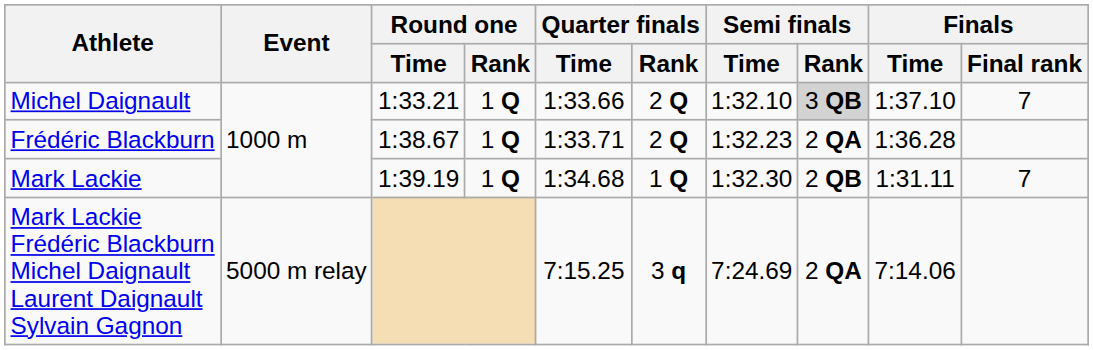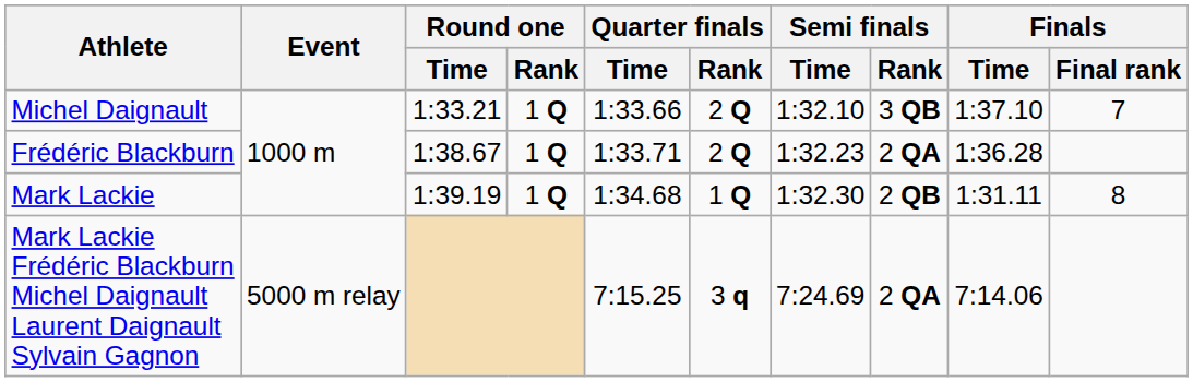 <table class="wikitable" style="font-size:90%">
 <tr>
 <th rowspan="2">Athlete</th>
 <th rowspan="2">Event</th>
 <th colspan="2">Round one</th>
 <th colspan="2">Quarter finals</th>
 <th colspan="2">Semi finals</th>
 <th colspan="2">Finals</th>
 </tr>
 <tr>
 <th>Time</th>
 <th>Rank</th>
 <th>Time</th>
 <th>Rank</th>
 <th>Time</th>
 <th>Rank</th>
 <th>Time</th>
 <th>Final rank</th>
 </tr>
 <tr>
 <td><a href='#'>Michel Daignault</a></td>
 <td rowspan="3">1000 m</td>
 <td align="center">1:33.21</td>
 <td align="center">1 <strong>Q</strong></td>
 <td align="center">1:33.66</td>
 <td align="center">2 <strong>Q</strong></td>
 <td align="center">1:32.10</td>
-<td align="center" style="background: lightgrey;">3 <strong>QB</strong></td>
+<td align="center">3 <strong>QB</strong></td>
 <td align="center">1:37.10</td>
 <td align="center">7</td>
 </tr>
 <tr>
 <td><a href='#'>Frédéric Blackburn</a></td>
 <td align="center">1:38.67</td>
 <td align="center">1 <strong>Q</strong></td>
 <td align="center">1:33.71</td>
 <td align="center">2 <strong>Q</strong></td>
 <td align="center">1:32.23</td>
 <td align="center">2 <strong>QA</strong></td>
 <td align="center">1:36.28</td>
 <td align="center"></td>
 </tr>
 <tr>
 <td><a href='#'>Mark Lackie</a></td>
 <td align="center">1:39.19</td>
 <td align="center">1 <strong>Q</strong></td>
 <td align="center">1:34.68</td>
 <td align="center">1 <strong>Q</strong></td>
 <td align="center">1:32.30</td>
 <td align="center">2 <strong>QB</strong></td>
 <td align="center">1:31.11</td>
-<td align="center">7</td>
+<td align="center">8</td>
 </tr>
 <tr>
 <td><a href='#'>Mark Lackie</a><br><a href='#'>Frédéric Blackburn</a><br><a href='#'>Michel Daignault</a><br><a href='#'>Laurent Daignault</a><br><a href='#'>Sylvain Gagnon</a></td>
 <td>5000 m relay</td>
 <td colspan=2 bgcolor=wheat></td>
 <td align=center>7:15.25</td>
 <td align=center>3 <strong>q</strong></td>
 <td align=center>7:24.69</td>
 <td align=center>2 <strong>QA</strong></td>
 <td align=center>7:14.06</td>
 <td align=center></td>
 </tr>
 </table>
